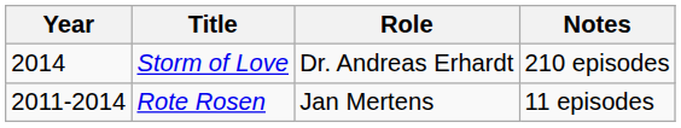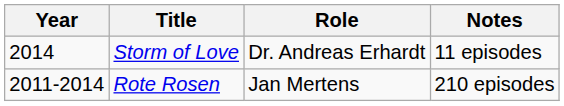 <table class="wikitable sortable">
 <tr>
 <th>Year</th>
 <th>Title</th>
 <th>Role</th>
 <th class="unsortable">Notes</th>
 </tr>
 <tr>
 <td>2014</td>
 <td><em><a href='#'>Storm of Love</a></em></td>
 <td>Dr. Andreas Erhardt</td>
-<td>210 episodes</td>
+<td>11 episodes</td>
 </tr>
 <tr>
 <td>2011-2014</td>
 <td><em><a href='#'>Rote Rosen</a></em></td>
 <td>Jan Mertens</td>
-<td>11 episodes</td>
+<td>210 episodes</td>
 </tr>
 </table>
